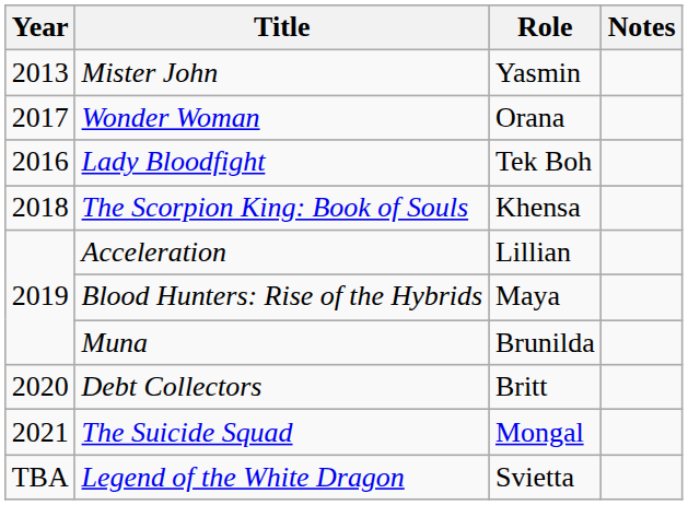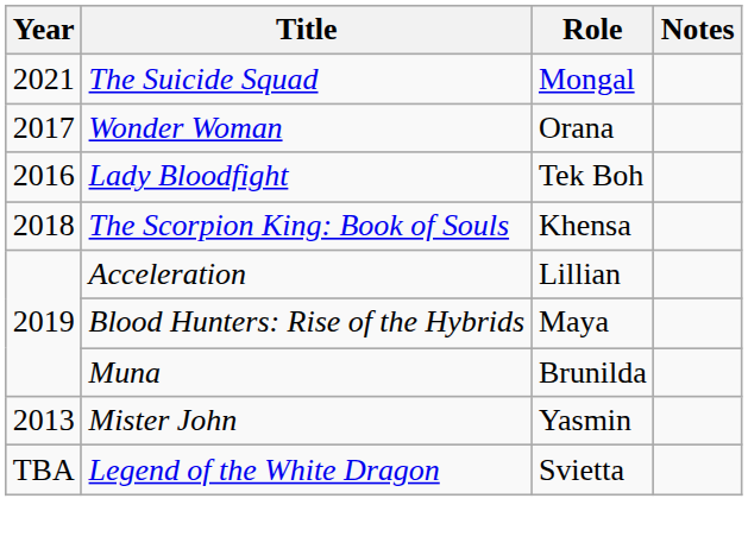 <table class="wikitable sortable">
 <tr>
 <th>Year</th>
 <th>Title</th>
 <th>Role</th>
 <th class="unsortable">Notes</th>
 </tr>
 <tr>
-<td>2013</td>
-<td><em>Mister John</em></td>
-<td>Yasmin</td>
+<td>2021</td>
+<td><em><a href='#'>The Suicide Squad</a></em></td>
+<td><a href='#'>Mongal</a></td>
 <td></td>
 </tr>
 <tr>
 <td>2017</td>
 <td><em><a href='#'>Wonder Woman</a></em></td>
 <td>Orana</td>
 <td></td>
 </tr>
 <tr>
 <td>2016</td>
 <td><em><a href='#'>Lady Bloodfight</a></em></td>
 <td>Tek Boh</td>
 <td></td>
 </tr>
 <tr>
 <td>2018</td>
 <td><em><a href='#'>The Scorpion King: Book of Souls</a></em></td>
 <td>Khensa</td>
 <td></td>
 </tr>
 <tr>
 <td rowspan="3">2019</td>
 <td><em>Acceleration</em></td>
 <td>Lillian</td>
 <td></td>
 </tr>
 <tr>
 <td><em>Blood Hunters: Rise of the Hybrids</em></td>
 <td>Maya</td>
 <td></td>
 </tr>
 <tr>
 <td><em>Muna</em></td>
 <td>Brunilda</td>
 <td></td>
 </tr>
 <tr>
-<td>2020</td>
-<td><em>Debt Collectors</em></td>
-<td>Britt</td>
-<td></td>
-</tr>
-<tr>
-<td>2021</td>
-<td><em><a href='#'>The Suicide Squad</a></em></td>
-<td><a href='#'>Mongal</a></td>
+<td>2013</td>
+<td><em>Mister John</em></td>
+<td>Yasmin</td>
 <td></td>
 </tr>
 <tr>
 <td>TBA</td>
 <td><em><a href='#'>Legend of the White Dragon</a></em></td>
 <td>Svietta</td>
 <td></td>
 </tr>
 </table>
